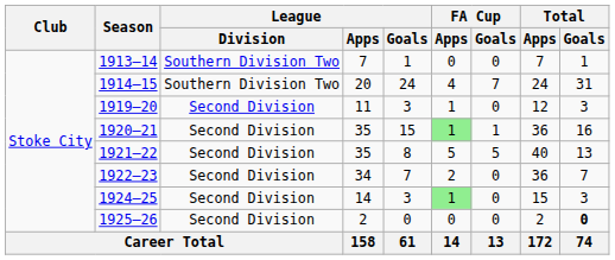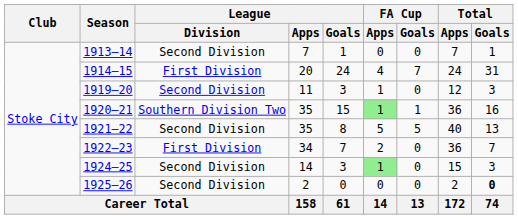 <table class="wikitable" style="text-align: center;">
 <tr>
 <th rowspan="2">Club</th>
 <th rowspan="2">Season</th>
 <th colspan="3">League</th>
 <th colspan="2">FA Cup</th>
 <th colspan="2">Total</th>
 </tr>
 <tr>
 <th>Division</th>
 <th>Apps</th>
 <th>Goals</th>
 <th>Apps</th>
 <th>Goals</th>
 <th>Apps</th>
 <th>Goals</th>
 </tr>
 <tr>
 <td rowspan="8"><a href='#'>Stoke City</a></td>
 <td><a href='#'>1913–14</a></td>
-<td><a href='#'>Southern Division Two</a></td>
+<td>Second Division</td>
 <td>7</td>
 <td>1</td>
 <td>0</td>
 <td>0</td>
 <td>7</td>
 <td>1</td>
 </tr>
 <tr>
 <td><a href='#'>1914–15</a></td>
-<td>Southern Division Two</td>
+<td><a href='#'>First Division</a></td>
 <td>20</td>
 <td>24</td>
 <td>4</td>
 <td>7</td>
 <td>24</td>
 <td>31</td>
 </tr>
 <tr>
 <td><a href='#'>1919–20</a></td>
 <td><a href='#'>Second Division</a></td>
 <td>11</td>
 <td>3</td>
 <td>1</td>
 <td>0</td>
 <td>12</td>
 <td>3</td>
 </tr>
 <tr>
 <td><a href='#'>1920–21</a></td>
-<td>Second Division</td>
+<td><a href='#'>Southern Division Two</a></td>
 <td>35</td>
 <td>15</td>
 <td style="background: lightgreen;">1</td>
 <td>1</td>
 <td>36</td>
 <td>16</td>
 </tr>
 <tr>
 <td><a href='#'>1921–22</a></td>
 <td>Second Division</td>
 <td>35</td>
 <td>8</td>
 <td>5</td>
 <td>5</td>
 <td>40</td>
 <td>13</td>
 </tr>
 <tr>
 <td><a href='#'>1922–23</a></td>
-<td>Second Division</td>
+<td><a href='#'>First Division</a></td>
 <td>34</td>
 <td>7</td>
 <td>2</td>
 <td>0</td>
 <td>36</td>
 <td>7</td>
 </tr>
 <tr>
 <td><a href='#'>1924–25</a></td>
 <td>Second Division</td>
 <td>14</td>
 <td>3</td>
 <td style="background: lightgreen;">1</td>
 <td>0</td>
 <td>15</td>
 <td>3</td>
 </tr>
 <tr>
 <td><a href='#'>1925–26</a></td>
 <td>Second Division</td>
 <td>2</td>
 <td>0</td>
 <td>0</td>
 <td>0</td>
 <td>2</td>
 <td><strong>0</strong></td>
 </tr>
 <tr>
 <th colspan="3">Career Total</th>
 <th>158</th>
 <th>61</th>
 <th>14</th>
 <th>13</th>
 <th>172</th>
 <th>74</th>
 </tr>
 </table>
